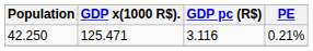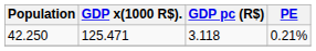 <table class="wikitable" border="1">
 <tr>
 <th>Population</th>
 <th><a href='#'>GDP</a> x(1000 R$).</th>
 <th><a href='#'>GDP pc</a> (R$)</th>
 <th><a href='#'>PE</a></th>
 </tr>
 <tr>
 <td>42.250</td>
 <td>125.471</td>
-<td>3.116</td>
+<td>3.118</td>
 <td>0.21%</td>
 </tr>
 <tr>
 </tr>
 </table>
